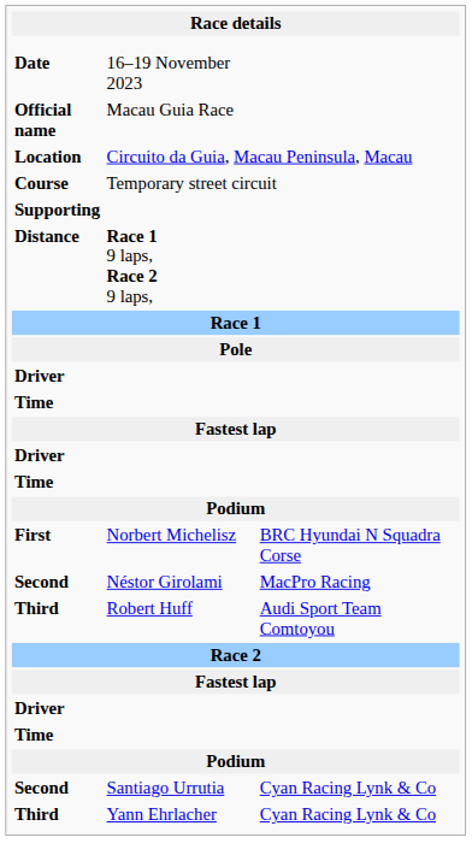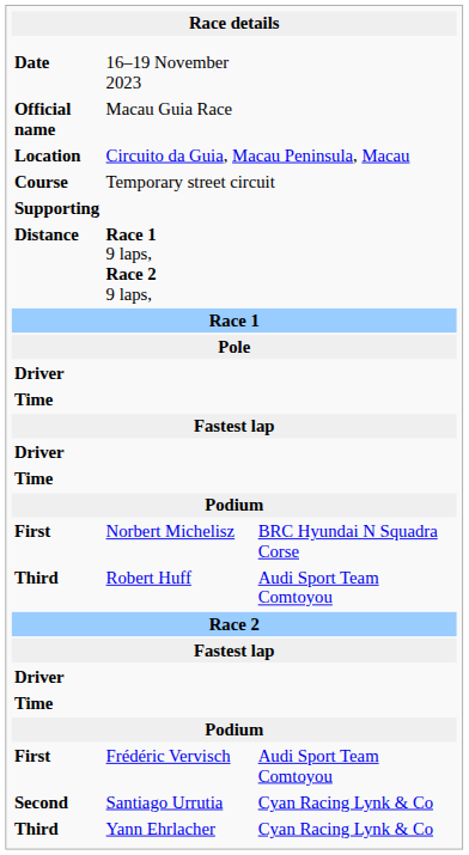 <table class="infobox" align="right" cellpadding="2" style="float:right; width: 26em; ">
 <tr>
 <th colspan="3" bgcolor="#efefef">Race details</th>
 </tr>
 <tr>
 <td colspan="3" style="text-align:center;"></td>
 </tr>
 <tr>
 <td colspan="3" style="text-align:center;"></td>
 </tr>
 <tr>
 <td style="width: 20%;"><strong>Date</strong></td>
 <td>16–19 November 2023</td>
 </tr>
 <tr>
 <td><strong>Official name</strong></td>
 <td colspan=2>Macau Guia Race</td>
 </tr>
 <tr>
 <td><strong>Location</strong></td>
 <td colspan=2><a href='#'>Circuito da Guia</a>, <a href='#'>Macau Peninsula</a>, <a href='#'>Macau</a></td>
 </tr>
 <tr>
 <td><strong>Course</strong></td>
 <td colspan=2>Temporary street circuit<br></td>
 </tr>
 <tr>
 <td><strong>Supporting</strong></td>
 <td colspan=2></td>
 </tr>
 <tr>
 <td><strong>Distance</strong></td>
 <td colspan=2><strong>Race 1</strong><br>9 laps, <br><strong>Race 2 </strong><br>9 laps, </td>
 </tr>
 <tr>
 <td colspan=3 style="text-align:center; background-color:#99ccff"><strong>Race 1</strong></td>
 </tr>
 <tr>
 <th colspan=3 bgcolor="#efefef">Pole</th>
 </tr>
 <tr>
 <td><strong>Driver</strong></td>
 <td></td>
 <td></td>
 </tr>
 <tr>
 <td><strong>Time</strong></td>
 <td colspan=2></td>
 </tr>
 <tr>
 <th colspan=3 bgcolor="#efefef">Fastest lap</th>
 </tr>
 <tr>
 <td><strong>Driver</strong></td>
 <td></td>
 <td></td>
 </tr>
 <tr>
 <td><strong>Time</strong></td>
 <td colspan=2></td>
 </tr>
 <tr>
 <th colspan=3 bgcolor="#efefef">Podium</th>
 </tr>
 <tr>
 <td><strong>First</strong></td>
 <td> <a href='#'>Norbert Michelisz</a></td>
 <td> <a href='#'>BRC Hyundai N Squadra Corse</a></td>
 </tr>
 <tr>
-<td><strong>Second</strong></td>
-<td> <a href='#'>Néstor Girolami</a></td>
-<td> <a href='#'>MacPro Racing</a></td>
-</tr>
-<tr>
 <td><strong>Third</strong></td>
 <td> <a href='#'>Robert Huff</a></td>
 <td> <a href='#'>Audi Sport Team Comtoyou</a></td>
 </tr>
 <tr>
 <td colspan=3 style="text-align:center; background-color:#99ccff"><strong>Race 2</strong></td>
 </tr>
 <tr>
 <th colspan=3 bgcolor="#efefef">Fastest lap</th>
 </tr>
 <tr>
 <td><strong>Driver</strong></td>
 <td></td>
 <td></td>
 </tr>
 <tr>
 <td><strong>Time</strong></td>
 <td colspan=2></td>
 </tr>
 <tr>
 <th colspan=3 bgcolor="#efefef">Podium</th>
 </tr>
 <tr>
+<td><strong>First</strong></td>
+<td> <a href='#'>Frédéric Vervisch</a></td>
+<td> <a href='#'>Audi Sport Team Comtoyou</a></td>
+</tr>
+<tr>
 <td><strong>Second</strong></td>
 <td> <a href='#'>Santiago Urrutia</a></td>
 <td> <a href='#'>Cyan Racing Lynk & Co</a></td>
 </tr>
 <tr>
 <td><strong>Third</strong></td>
 <td> <a href='#'>Yann Ehrlacher</a></td>
 <td> <a href='#'>Cyan Racing Lynk & Co</a></td>
 </tr>
 <tr>
 </tr>
 </table>
